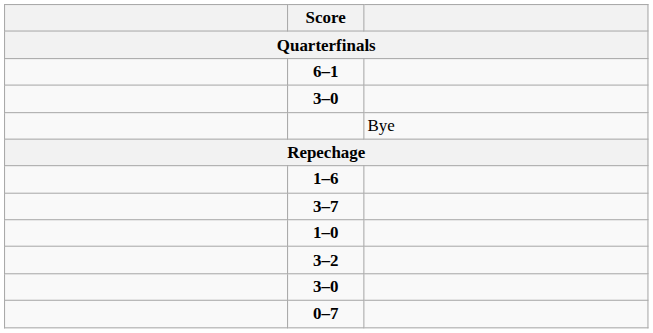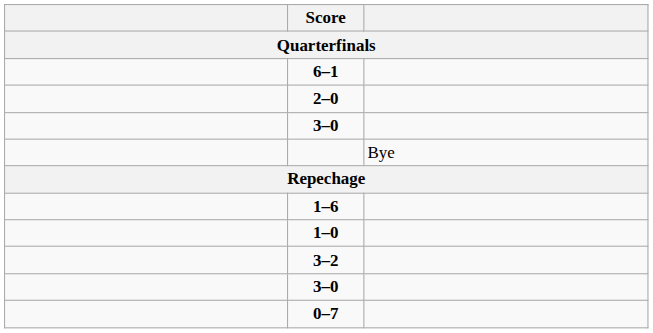 <table class="wikitable" style="text-align: left;">
 <tr>
 <th align="right" width="270"></th>
 <th width="65">Score</th>
 <th align="left" width="270"></th>
 </tr>
 <tr>
 <th colspan="3">Quarterfinals</th>
 </tr>
 <tr>
 <td><strong></strong></td>
 <td align=center><strong>6–1</strong></td>
+<td></td>
+</tr>
+<tr>
+<td><strong></strong></td>
+<td align=center><strong>2–0</strong></td>
 <td></td>
 </tr>
 <tr>
 <td><strong></strong></td>
 <td align=center><strong>3–0</strong></td>
 <td></td>
 </tr>
 <tr>
 <td><strong></strong></td>
 <td align=center></td>
 <td>Bye</td>
 </tr>
 <tr>
 <th colspan="3">Repechage</th>
 </tr>
 <tr>
 <td></td>
 <td align=center><strong>1–6</strong></td>
-<td><strong></strong></td>
-</tr>
-<tr>
-<td></td>
-<td align=center><strong>3–7</strong></td>
 <td><strong></strong></td>
 </tr>
 <tr>
 <td><strong></strong></td>
 <td align=center><strong>1–0</strong></td>
 <td></td>
 </tr>
 <tr>
 <td><strong></strong></td>
 <td align=center><strong>3–2</strong></td>
 <td></td>
 </tr>
 <tr>
 <td><strong></strong></td>
 <td align=center><strong>3–0</strong></td>
 <td></td>
 </tr>
 <tr>
 <td></td>
 <td align=center><strong>0–7</strong></td>
 <td><strong></strong></td>
 </tr>
 </table>
